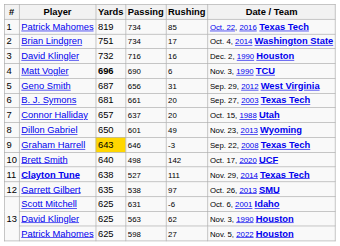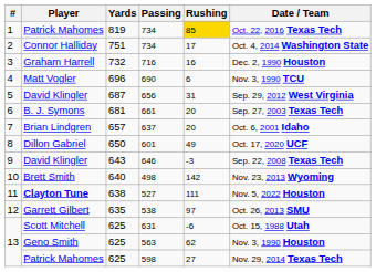 <table class="wikitable" style="font-size:90%; white-space: nowrap;">
 <tr>
 <th>#</th>
 <th>Player</th>
 <th>Yards</th>
 <th>Passing</th>
 <th>Rushing</th>
 <th>Date / Team</th>
 </tr>
 <tr>
 <td>1</td>
 <td><a href='#'>Patrick Mahomes</a></td>
 <td>819</td>
 <td><small>734</small></td>
-<td><small>85</small></td>
+<td style="background: gold;"><small>85</small></td>
 <td><small> <a href='#'>Oct. 22</a>, <a href='#'>2016</a></small> <strong><a href='#'>Texas Tech</a></strong></td>
 </tr>
 <tr>
 <td>2</td>
-<td><a href='#'>Brian Lindgren</a></td>
+<td><a href='#'>Connor Halliday</a></td>
 <td>751</td>
 <td><small>734</small></td>
 <td><small>17</small></td>
 <td><small> Oct. 4, <a href='#'>2014</a> </small> <strong><a href='#'>Washington State</a></strong></td>
 </tr>
 <tr>
 <td>3</td>
-<td><a href='#'>David Klingler</a></td>
+<td><a href='#'>Graham Harrell</a></td>
 <td>732</td>
 <td><small>716</small></td>
 <td><small>16</small></td>
 <td><small> Dec. 2, <a href='#'>1990</a> </small> <strong><a href='#'>Houston</a></strong></td>
 </tr>
 <tr>
 <td>4</td>
 <td><a href='#'>Matt Vogler</a></td>
-<td><strong>696</strong></td>
+<td>696</td>
 <td><small>690</small></td>
 <td><small>6</small></td>
 <td><small> Nov. 3, <a href='#'>1990</a> </small> <strong><a href='#'>TCU</a></strong></td>
 </tr>
 <tr>
 <td>5</td>
-<td><a href='#'>Geno Smith</a></td>
+<td><a href='#'>David Klingler</a></td>
 <td>687</td>
 <td><small>656</small></td>
 <td><small>31</small></td>
 <td><small> Sep. 29, <a href='#'>2012</a> </small> <strong><a href='#'>West Virginia</a></strong></td>
 </tr>
 <tr>
 <td>6</td>
 <td><a href='#'>B. J. Symons</a></td>
 <td>681</td>
 <td><small>661</small></td>
 <td><small>20</small></td>
 <td><small> Sep. 27, <a href='#'>2003</a> </small> <strong><a href='#'>Texas Tech</a></strong></td>
 </tr>
 <tr>
 <td>7</td>
-<td><a href='#'>Connor Halliday</a></td>
+<td><a href='#'>Brian Lindgren</a></td>
 <td>657</td>
 <td><small>637</small></td>
 <td><small>20</small></td>
-<td><small> Oct. 15, <a href='#'>1988</a> </small> <strong><a href='#'>Utah</a></strong></td>
+<td><small> Oct. 6, <a href='#'>2001</a> </small> <strong><a href='#'>Idaho</a></strong></td>
 </tr>
 <tr>
 <td>8</td>
 <td><a href='#'>Dillon Gabriel</a></td>
 <td>650</td>
 <td><small>601</small></td>
 <td><small>49</small></td>
-<td><small> Nov. 23, <a href='#'>2013</a> </small> <strong><a href='#'>Wyoming</a></strong></td>
+<td><small> Oct. 17, <a href='#'>2020</a> </small> <strong><a href='#'>UCF</a></strong></td>
 </tr>
 <tr>
 <td>9</td>
-<td><a href='#'>Graham Harrell</a></td>
-<td style="background: gold;">643</td>
+<td><a href='#'>David Klingler</a></td>
+<td>643</td>
 <td><small>646</small></td>
 <td><small>-3</small></td>
 <td><small> Sep. 22, <a href='#'>2008</a> </small> <strong><a href='#'>Texas Tech</a></strong></td>
 </tr>
 <tr>
 <td>10</td>
 <td><a href='#'>Brett Smith</a></td>
 <td>640</td>
 <td><small>498</small></td>
 <td><small>142</small></td>
-<td><small> Oct. 17, <a href='#'>2020</a> </small> <strong><a href='#'>UCF</a></strong></td>
+<td><small> Nov. 23, <a href='#'>2013</a> </small> <strong><a href='#'>Wyoming</a></strong></td>
 </tr>
 <tr>
 <td>11</td>
 <td><strong><a href='#'>Clayton Tune</a></strong></td>
 <td>638</td>
 <td><small>527</small></td>
 <td><small>111</small></td>
-<td><small> Nov. 29, <a href='#'>2014</a> </small> <strong><a href='#'>Texas Tech</a></strong></td>
+<td><small> Nov. 5, <a href='#'>2022</a> </small> <strong><a href='#'>Houston</a></strong></td>
 </tr>
 <tr>
 <td>12</td>
 <td><a href='#'>Garrett Gilbert</a></td>
 <td>635</td>
 <td><small>538</small></td>
 <td><small>97</small></td>
 <td><small> Oct. 26, <a href='#'>2013</a> </small> <strong><a href='#'>SMU</a></strong></td>
 </tr>
 <tr>
 <td rowspan=3>13</td>
 <td><a href='#'>Scott Mitchell</a></td>
 <td>625</td>
 <td><small>631</small></td>
 <td><small>-6</small></td>
-<td><small> Oct. 6, <a href='#'>2001</a> </small> <strong><a href='#'>Idaho</a></strong></td>
+<td><small> Oct. 15, <a href='#'>1988</a> </small> <strong><a href='#'>Utah</a></strong></td>
 </tr>
 <tr>
-<td><a href='#'>David Klingler</a></td>
+<td><a href='#'>Geno Smith</a></td>
 <td>625</td>
 <td><small>563</small></td>
 <td><small>62</small></td>
 <td><small> Nov. 3, <a href='#'>1990</a> </small> <strong><a href='#'>Houston</a></strong></td>
 </tr>
 <tr>
 <td><a href='#'>Patrick Mahomes</a></td>
 <td>625</td>
 <td><small>598</small></td>
 <td><small>27</small></td>
-<td><small> Nov. 5, <a href='#'>2022</a> </small> <strong><a href='#'>Houston</a></strong></td>
+<td><small> Nov. 29, <a href='#'>2014</a> </small> <strong><a href='#'>Texas Tech</a></strong></td>
 </tr>
 </table>
